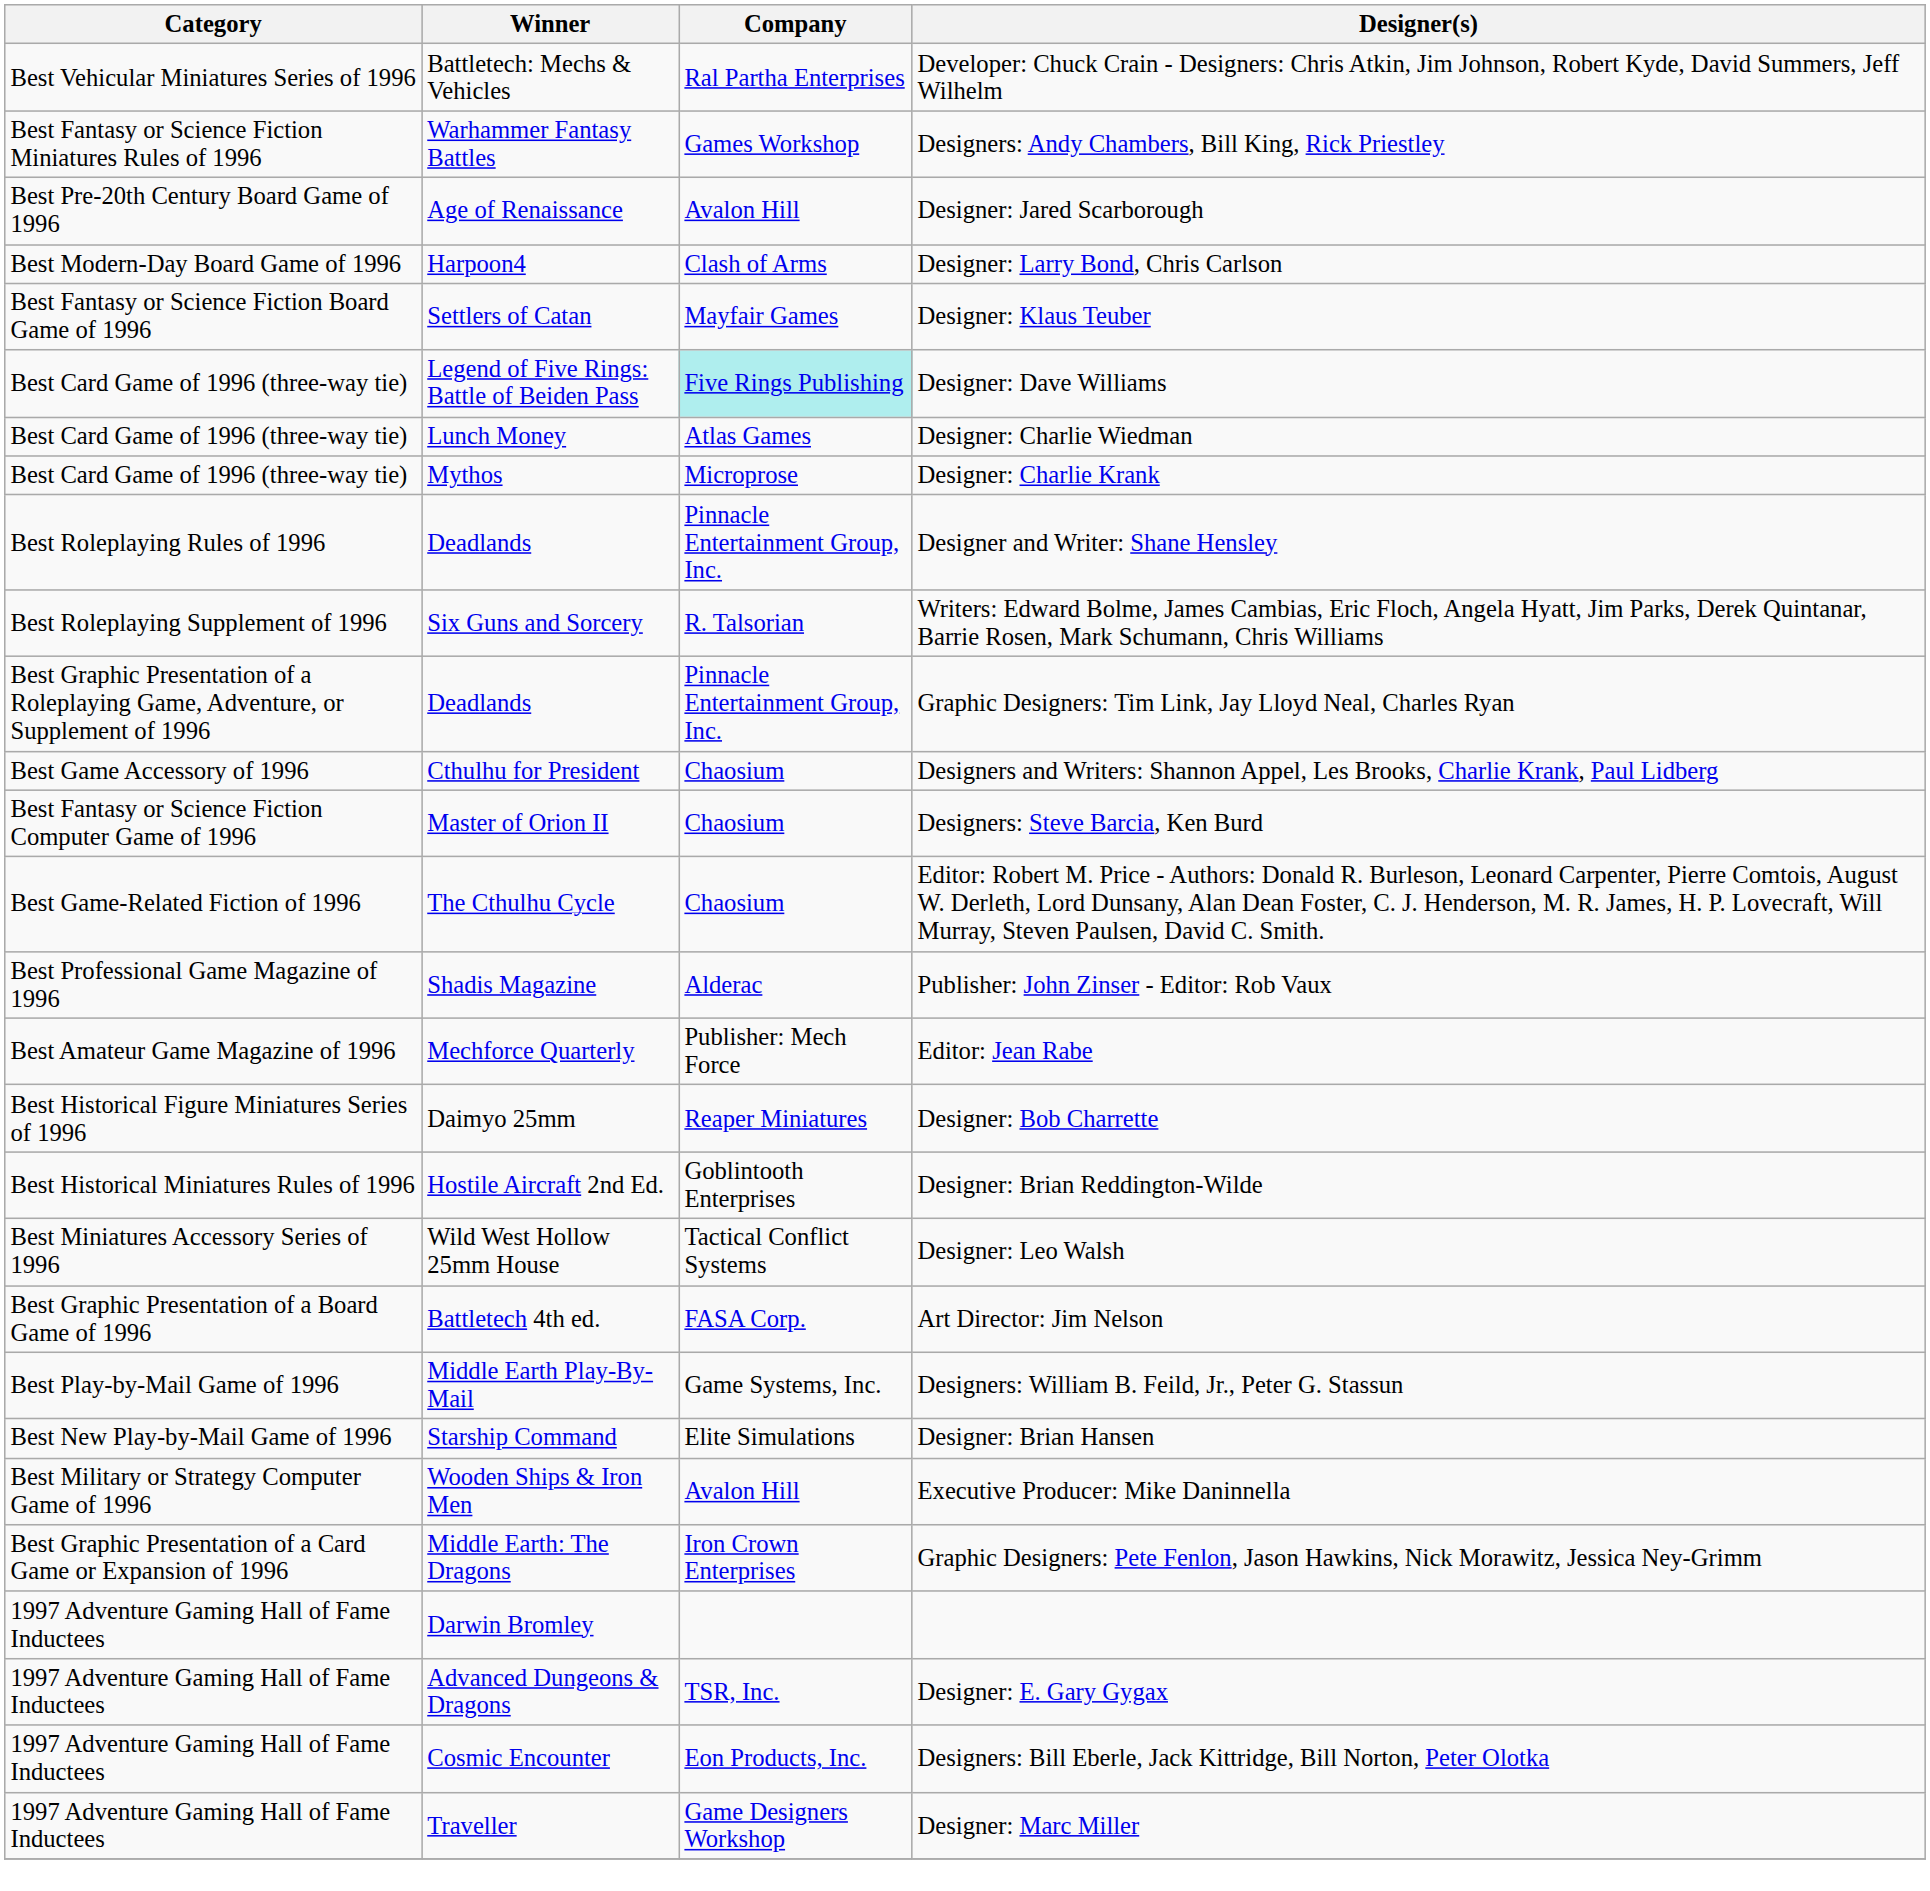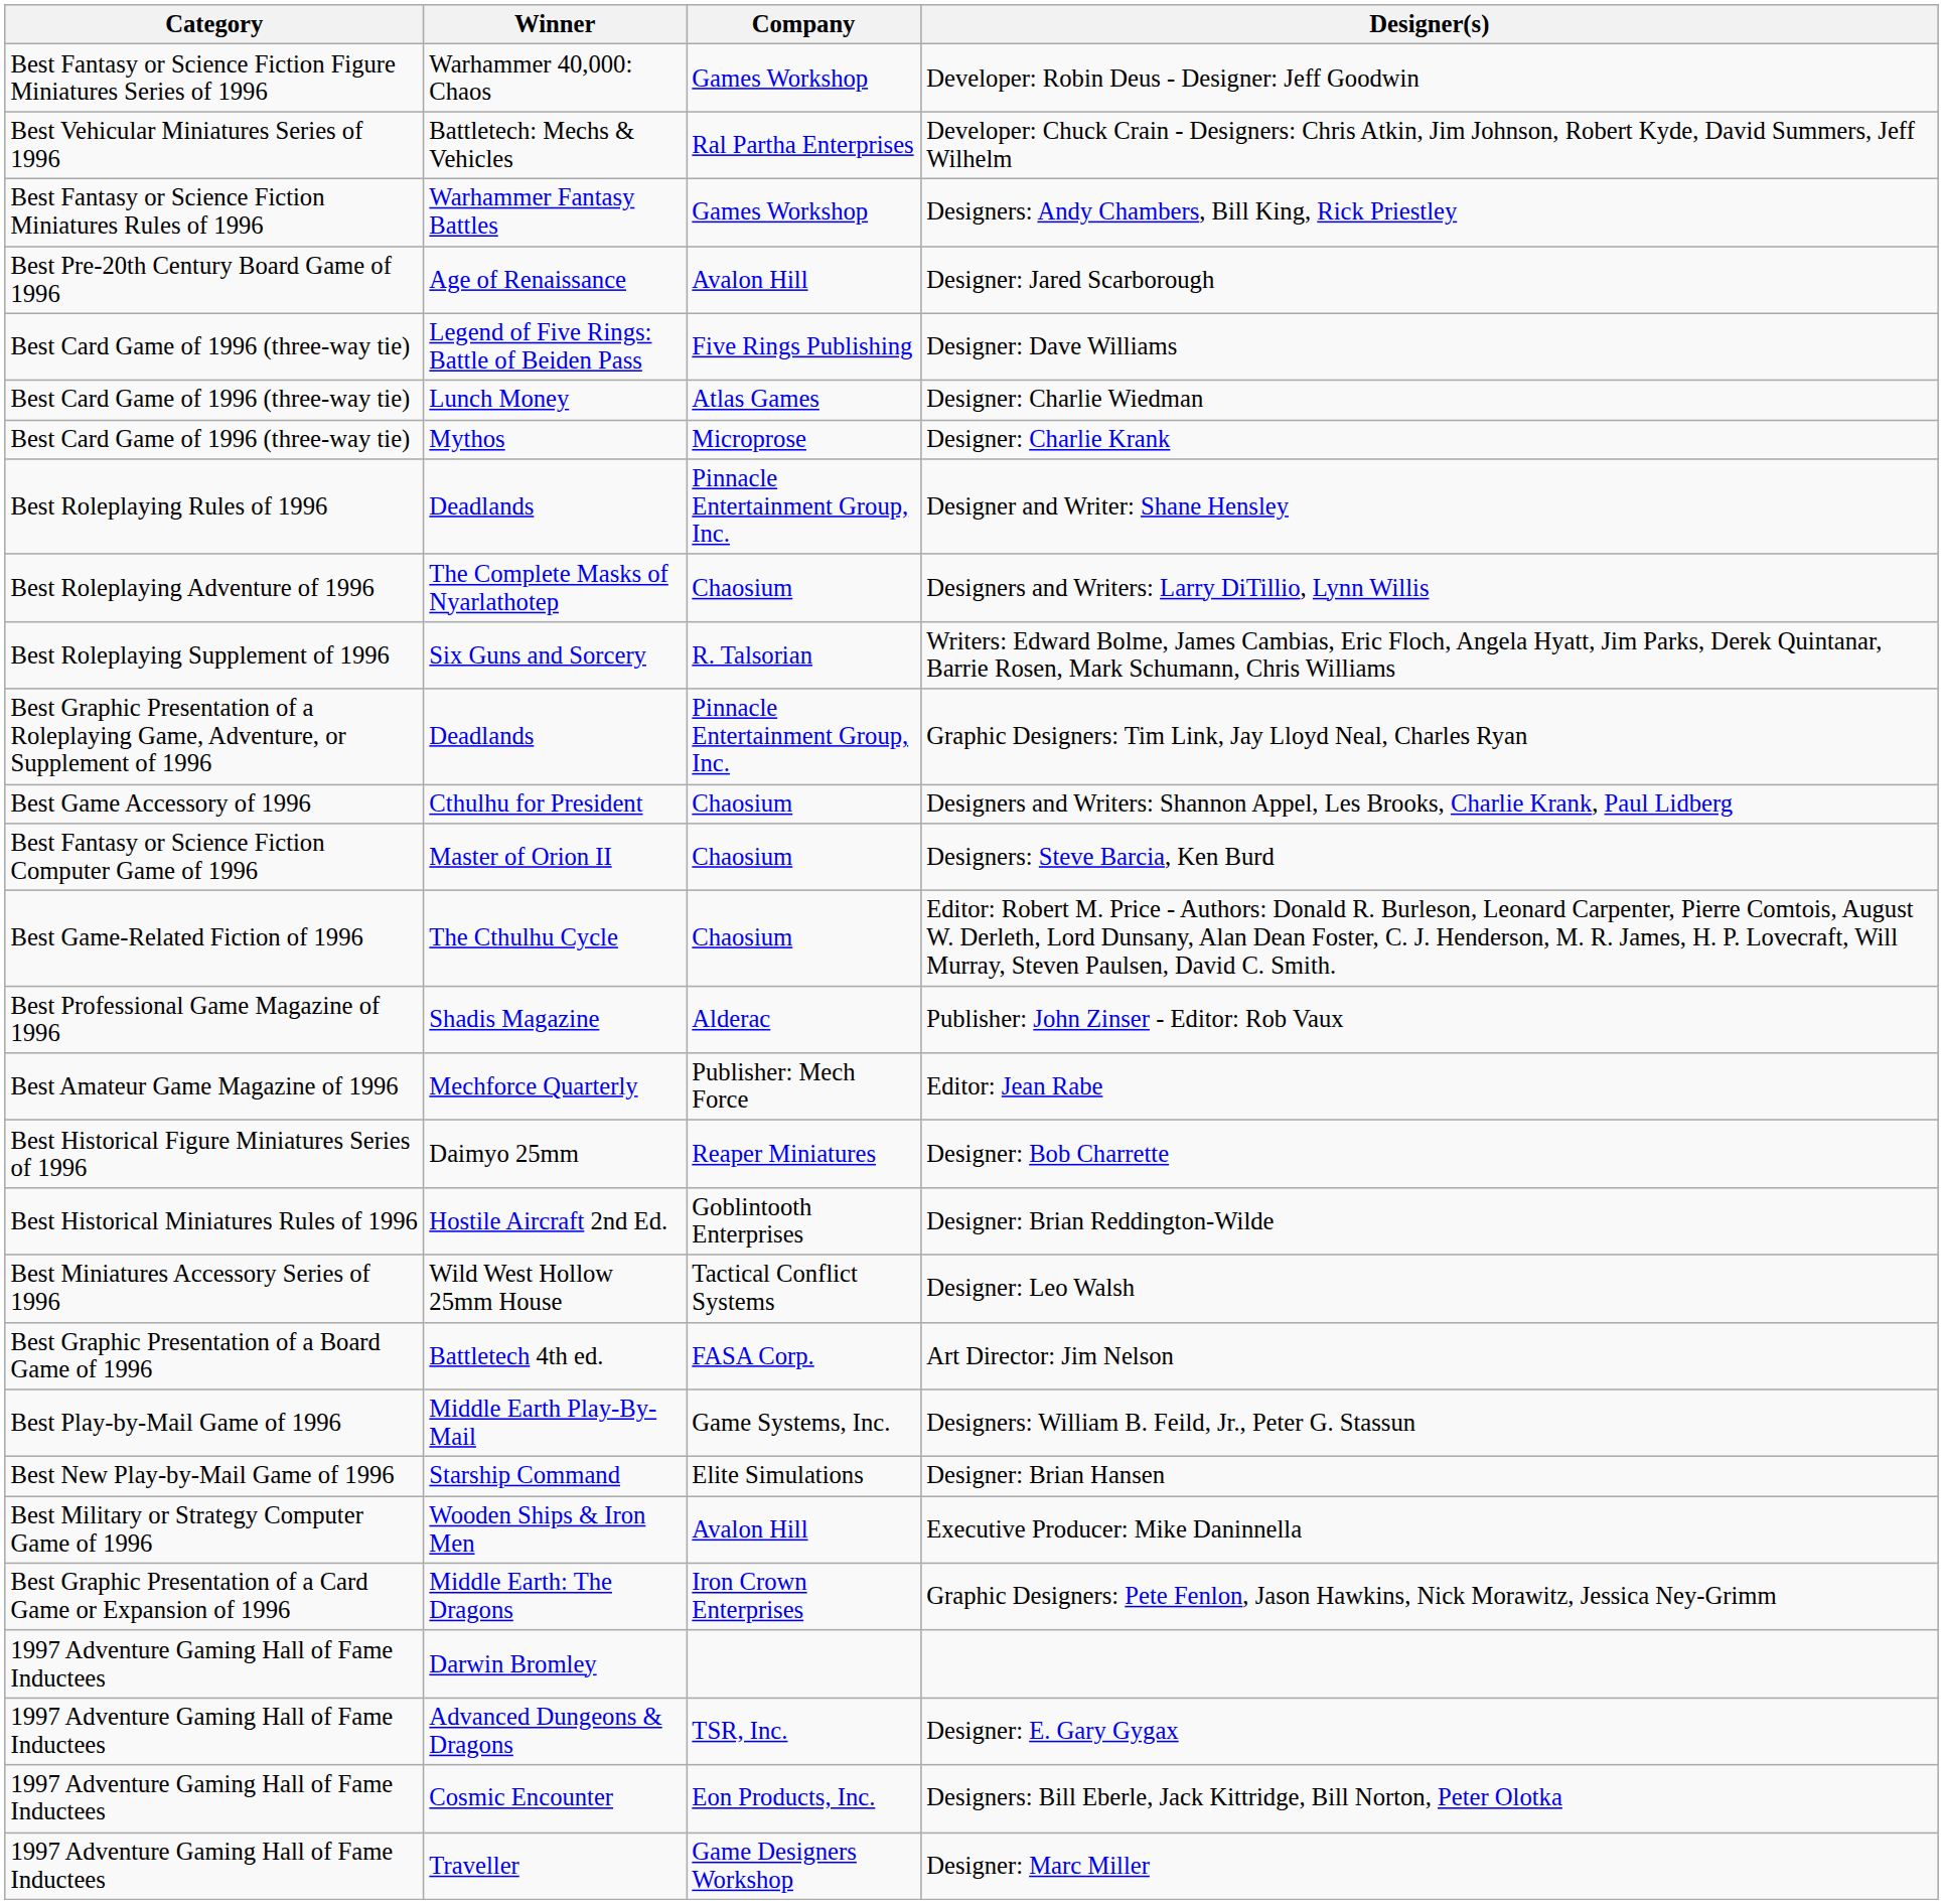 <table class="wikitable">
 <tr>
 <th>Category</th>
 <th>Winner</th>
 <th>Company</th>
 <th>Designer(s)</th>
+</tr>
+<tr>
+<td>Best Fantasy or Science Fiction Figure Miniatures Series of 1996</td>
+<td>Warhammer 40,000: Chaos</td>
+<td><a href='#'>Games Workshop</a></td>
+<td>Developer: Robin Deus - Designer: Jeff Goodwin</td>
 </tr>
 <tr>
 <td>Best Vehicular Miniatures Series of 1996</td>
 <td>Battletech: Mechs & Vehicles</td>
 <td><a href='#'>Ral Partha Enterprises</a></td>
 <td>Developer: Chuck Crain - Designers: Chris Atkin, Jim Johnson, Robert Kyde, David Summers, Jeff Wilhelm</td>
 </tr>
 <tr>
 <td>Best Fantasy or Science Fiction Miniatures Rules of 1996</td>
 <td><a href='#'>Warhammer Fantasy Battles</a></td>
 <td><a href='#'>Games Workshop</a></td>
 <td>Designers: <a href='#'>Andy Chambers</a>, Bill King, <a href='#'>Rick Priestley</a></td>
 </tr>
 <tr>
 <td>Best Pre-20th Century Board Game of 1996</td>
 <td><a href='#'>Age of Renaissance</a></td>
 <td><a href='#'>Avalon Hill</a></td>
 <td>Designer: Jared Scarborough</td>
 </tr>
 <tr>
-<td>Best Modern-Day Board Game of 1996</td>
-<td><a href='#'>Harpoon4</a></td>
-<td><a href='#'>Clash of Arms</a></td>
-<td>Designer: <a href='#'>Larry Bond</a>, Chris Carlson</td>
-</tr>
-<tr>
-<td>Best Fantasy or Science Fiction Board Game of 1996</td>
-<td><a href='#'>Settlers of Catan</a></td>
-<td><a href='#'>Mayfair Games</a></td>
-<td>Designer: <a href='#'>Klaus Teuber</a></td>
-</tr>
-<tr>
 <td>Best Card Game of 1996 (three-way tie)</td>
 <td><a href='#'>Legend of Five Rings: Battle of Beiden Pass</a></td>
-<td style="background: paleturquoise;"><a href='#'>Five Rings Publishing</a></td>
+<td><a href='#'>Five Rings Publishing</a></td>
 <td>Designer: Dave Williams</td>
 </tr>
 <tr>
 <td>Best Card Game of 1996 (three-way tie)</td>
 <td><a href='#'>Lunch Money</a></td>
 <td><a href='#'>Atlas Games</a></td>
 <td>Designer: Charlie Wiedman</td>
 </tr>
 <tr>
 <td>Best Card Game of 1996 (three-way tie)</td>
 <td><a href='#'>Mythos</a></td>
 <td><a href='#'>Microprose</a></td>
 <td>Designer: <a href='#'>Charlie Krank</a></td>
 </tr>
 <tr>
 <td>Best Roleplaying Rules of 1996</td>
 <td><a href='#'>Deadlands</a></td>
 <td><a href='#'>Pinnacle Entertainment Group, Inc.</a></td>
 <td>Designer and Writer: <a href='#'>Shane Hensley</a></td>
+</tr>
+<tr>
+<td>Best Roleplaying Adventure of 1996</td>
+<td><a href='#'>The Complete Masks of Nyarlathotep</a></td>
+<td><a href='#'>Chaosium</a></td>
+<td>Designers and Writers: <a href='#'>Larry DiTillio</a>, <a href='#'>Lynn Willis</a></td>
 </tr>
 <tr>
 <td>Best Roleplaying Supplement of 1996</td>
 <td><a href='#'>Six Guns and Sorcery</a></td>
 <td><a href='#'>R. Talsorian</a></td>
 <td>Writers: Edward Bolme, James Cambias, Eric Floch, Angela Hyatt, Jim Parks, Derek Quintanar, Barrie Rosen, Mark Schumann, Chris Williams</td>
 </tr>
 <tr>
 <td>Best Graphic Presentation of a Roleplaying Game, Adventure, or Supplement of 1996</td>
 <td><a href='#'>Deadlands</a></td>
 <td><a href='#'>Pinnacle Entertainment Group, Inc.</a></td>
 <td>Graphic Designers: Tim Link, Jay Lloyd Neal, Charles Ryan</td>
 </tr>
 <tr>
 <td>Best Game Accessory of 1996</td>
 <td><a href='#'>Cthulhu for President</a></td>
 <td><a href='#'>Chaosium</a></td>
 <td>Designers and Writers: Shannon Appel, Les Brooks, <a href='#'>Charlie Krank</a>, <a href='#'>Paul Lidberg</a></td>
 </tr>
 <tr>
 <td>Best Fantasy or Science Fiction Computer Game of 1996</td>
 <td><a href='#'>Master of Orion II</a></td>
 <td><a href='#'>Chaosium</a></td>
 <td>Designers: <a href='#'>Steve Barcia</a>, Ken Burd</td>
 </tr>
 <tr>
 <td>Best Game-Related Fiction of 1996</td>
 <td><a href='#'>The Cthulhu Cycle</a></td>
 <td><a href='#'>Chaosium</a></td>
 <td>Editor: Robert M. Price - Authors: Donald R. Burleson, Leonard Carpenter, Pierre Comtois, August W. Derleth, Lord Dunsany, Alan Dean Foster, C. J. Henderson, M. R. James, H. P. Lovecraft, Will Murray, Steven Paulsen, David C. Smith.</td>
 </tr>
 <tr>
 <td>Best Professional Game Magazine of 1996</td>
 <td><a href='#'>Shadis Magazine</a></td>
 <td><a href='#'>Alderac</a></td>
 <td>Publisher: <a href='#'>John Zinser</a> - Editor: Rob Vaux</td>
 </tr>
 <tr>
 <td>Best Amateur Game Magazine of 1996</td>
 <td><a href='#'>Mechforce Quarterly</a></td>
 <td>Publisher: Mech Force</td>
 <td>Editor: <a href='#'>Jean Rabe</a></td>
 </tr>
 <tr>
 <td>Best Historical Figure Miniatures Series of 1996</td>
 <td>Daimyo 25mm</td>
 <td><a href='#'>Reaper Miniatures</a></td>
 <td>Designer: <a href='#'>Bob Charrette</a></td>
 </tr>
 <tr>
 <td>Best Historical Miniatures Rules of 1996</td>
 <td><a href='#'>Hostile Aircraft</a> 2nd Ed.</td>
 <td>Goblintooth Enterprises</td>
 <td>Designer: Brian Reddington-Wilde</td>
 </tr>
 <tr>
 <td>Best Miniatures Accessory Series of 1996</td>
 <td>Wild West Hollow 25mm House</td>
 <td>Tactical Conflict Systems</td>
 <td>Designer: Leo Walsh</td>
 </tr>
 <tr>
 <td>Best Graphic Presentation of a Board Game of 1996</td>
 <td><a href='#'>Battletech</a> 4th ed.</td>
 <td><a href='#'>FASA Corp.</a></td>
 <td>Art Director: Jim Nelson</td>
 </tr>
 <tr>
 <td>Best Play-by-Mail Game of 1996</td>
 <td><a href='#'>Middle Earth Play-By-Mail</a></td>
 <td>Game Systems, Inc.</td>
 <td>Designers: William B. Feild, Jr., Peter G. Stassun</td>
 </tr>
 <tr>
 <td>Best New Play-by-Mail Game of 1996</td>
 <td><a href='#'>Starship Command</a></td>
 <td>Elite Simulations</td>
 <td>Designer: Brian Hansen</td>
 </tr>
 <tr>
 <td>Best Military or Strategy Computer Game of 1996</td>
 <td><a href='#'>Wooden Ships & Iron Men</a></td>
 <td><a href='#'>Avalon Hill</a></td>
 <td>Executive Producer: Mike Daninnella</td>
 </tr>
 <tr>
 <td>Best Graphic Presentation of a Card Game or Expansion of 1996</td>
 <td><a href='#'>Middle Earth: The Dragons</a></td>
 <td><a href='#'>Iron Crown Enterprises</a></td>
 <td>Graphic Designers: <a href='#'>Pete Fenlon</a>, Jason Hawkins, Nick Morawitz, Jessica Ney-Grimm</td>
 </tr>
 <tr>
 <td>1997 Adventure Gaming Hall of Fame Inductees</td>
 <td><a href='#'>Darwin Bromley</a></td>
 <td></td>
 <td></td>
 </tr>
 <tr>
 <td>1997 Adventure Gaming Hall of Fame Inductees</td>
 <td><a href='#'>Advanced Dungeons & Dragons</a></td>
 <td><a href='#'>TSR, Inc.</a></td>
 <td>Designer: <a href='#'>E. Gary Gygax</a></td>
 </tr>
 <tr>
 <td>1997 Adventure Gaming Hall of Fame Inductees</td>
 <td><a href='#'>Cosmic Encounter</a></td>
 <td><a href='#'>Eon Products, Inc.</a></td>
 <td>Designers: Bill Eberle, Jack Kittridge, Bill Norton, <a href='#'>Peter Olotka</a></td>
 </tr>
 <tr>
 <td>1997 Adventure Gaming Hall of Fame Inductees</td>
 <td><a href='#'>Traveller</a></td>
 <td><a href='#'>Game Designers Workshop</a></td>
 <td>Designer: <a href='#'>Marc Miller</a></td>
 </tr>
 <tr>
 </tr>
 </table>
